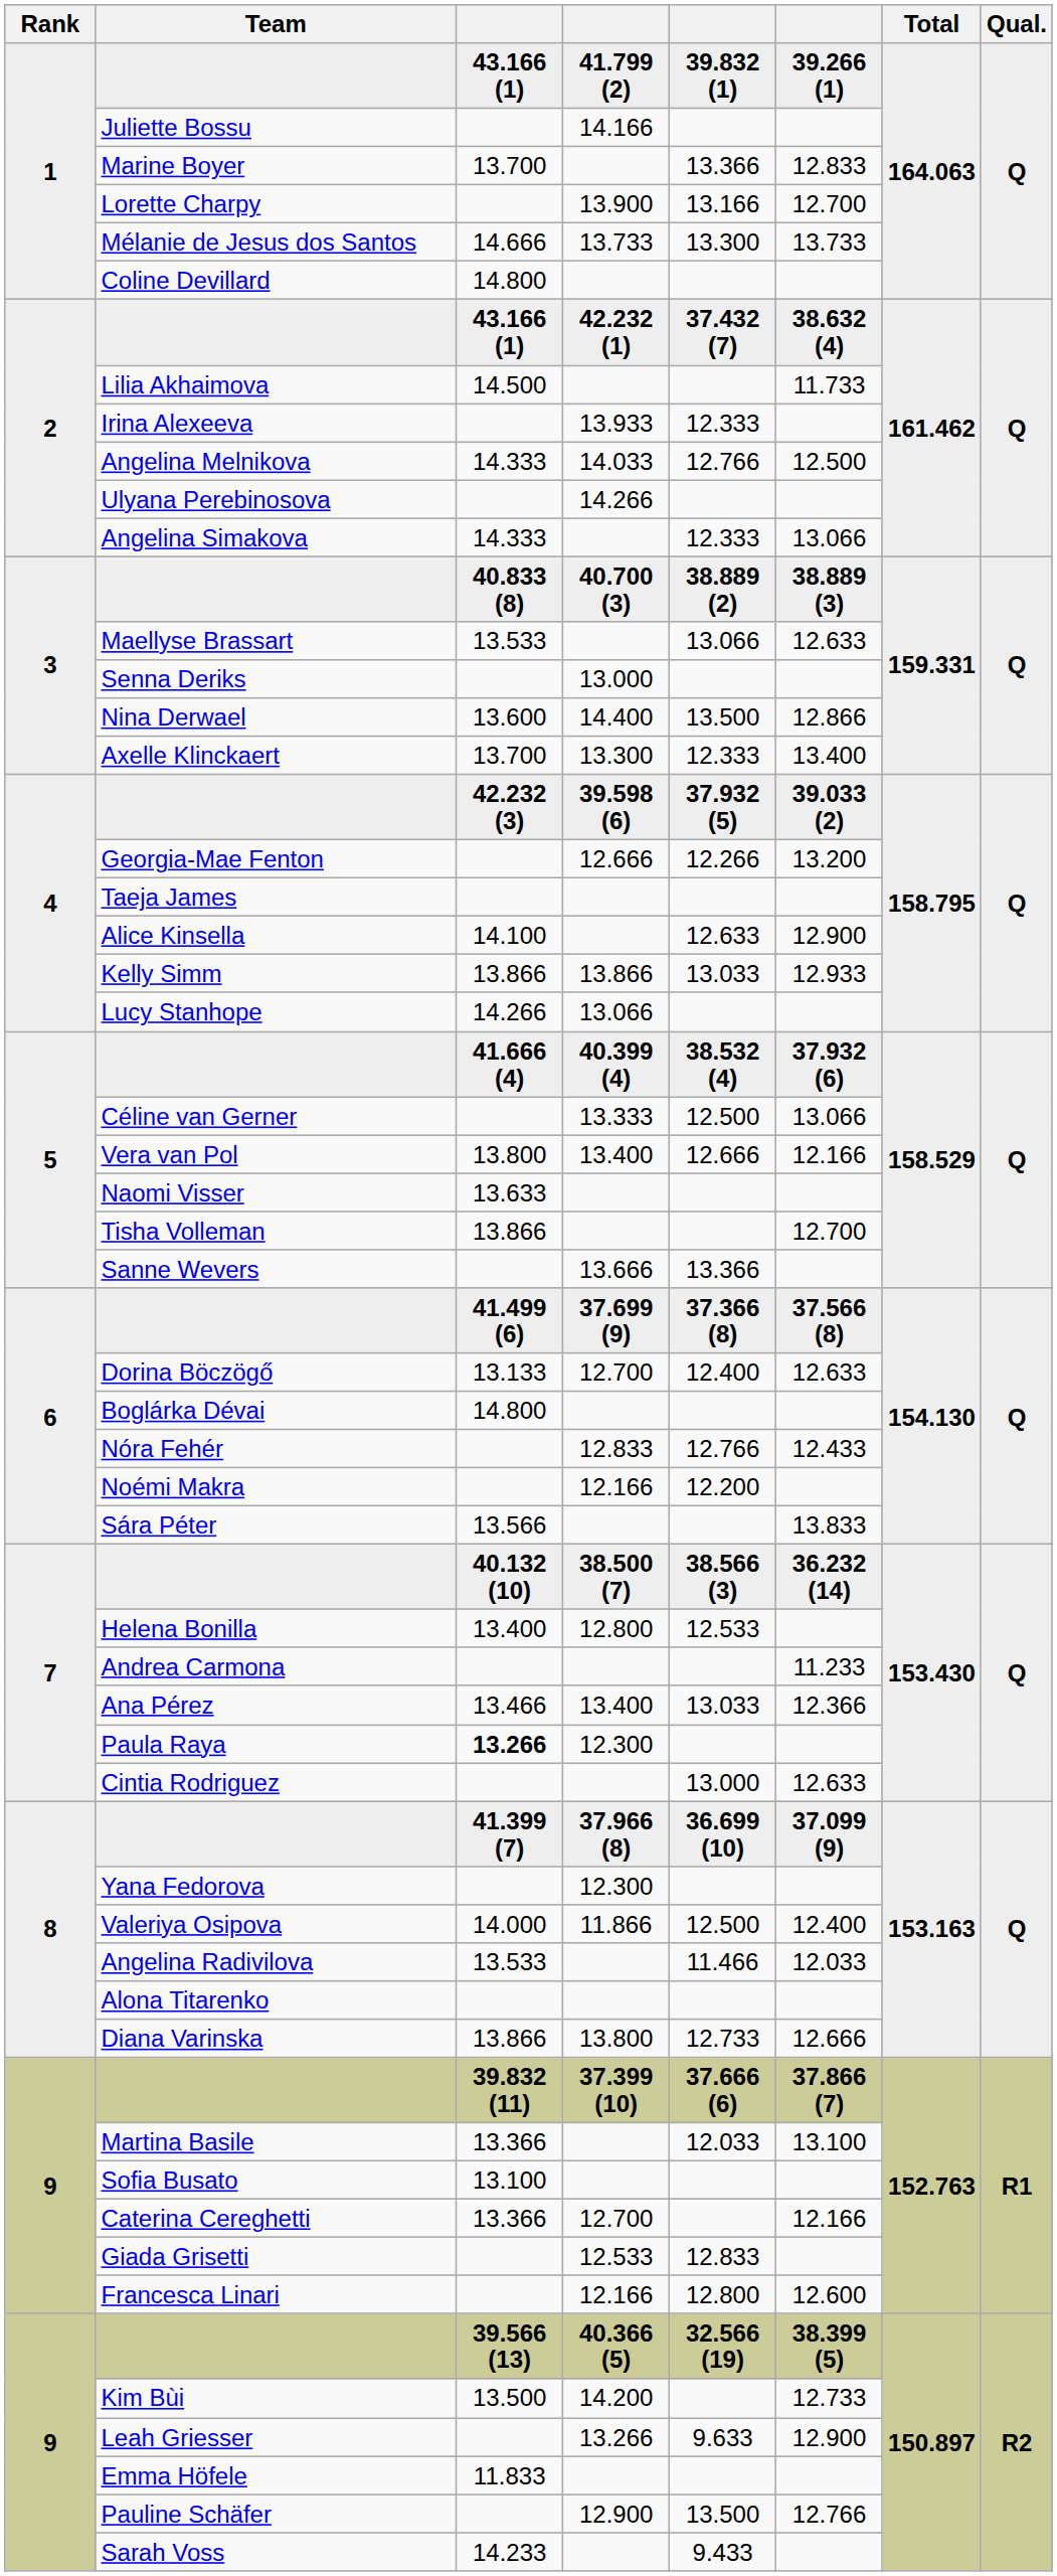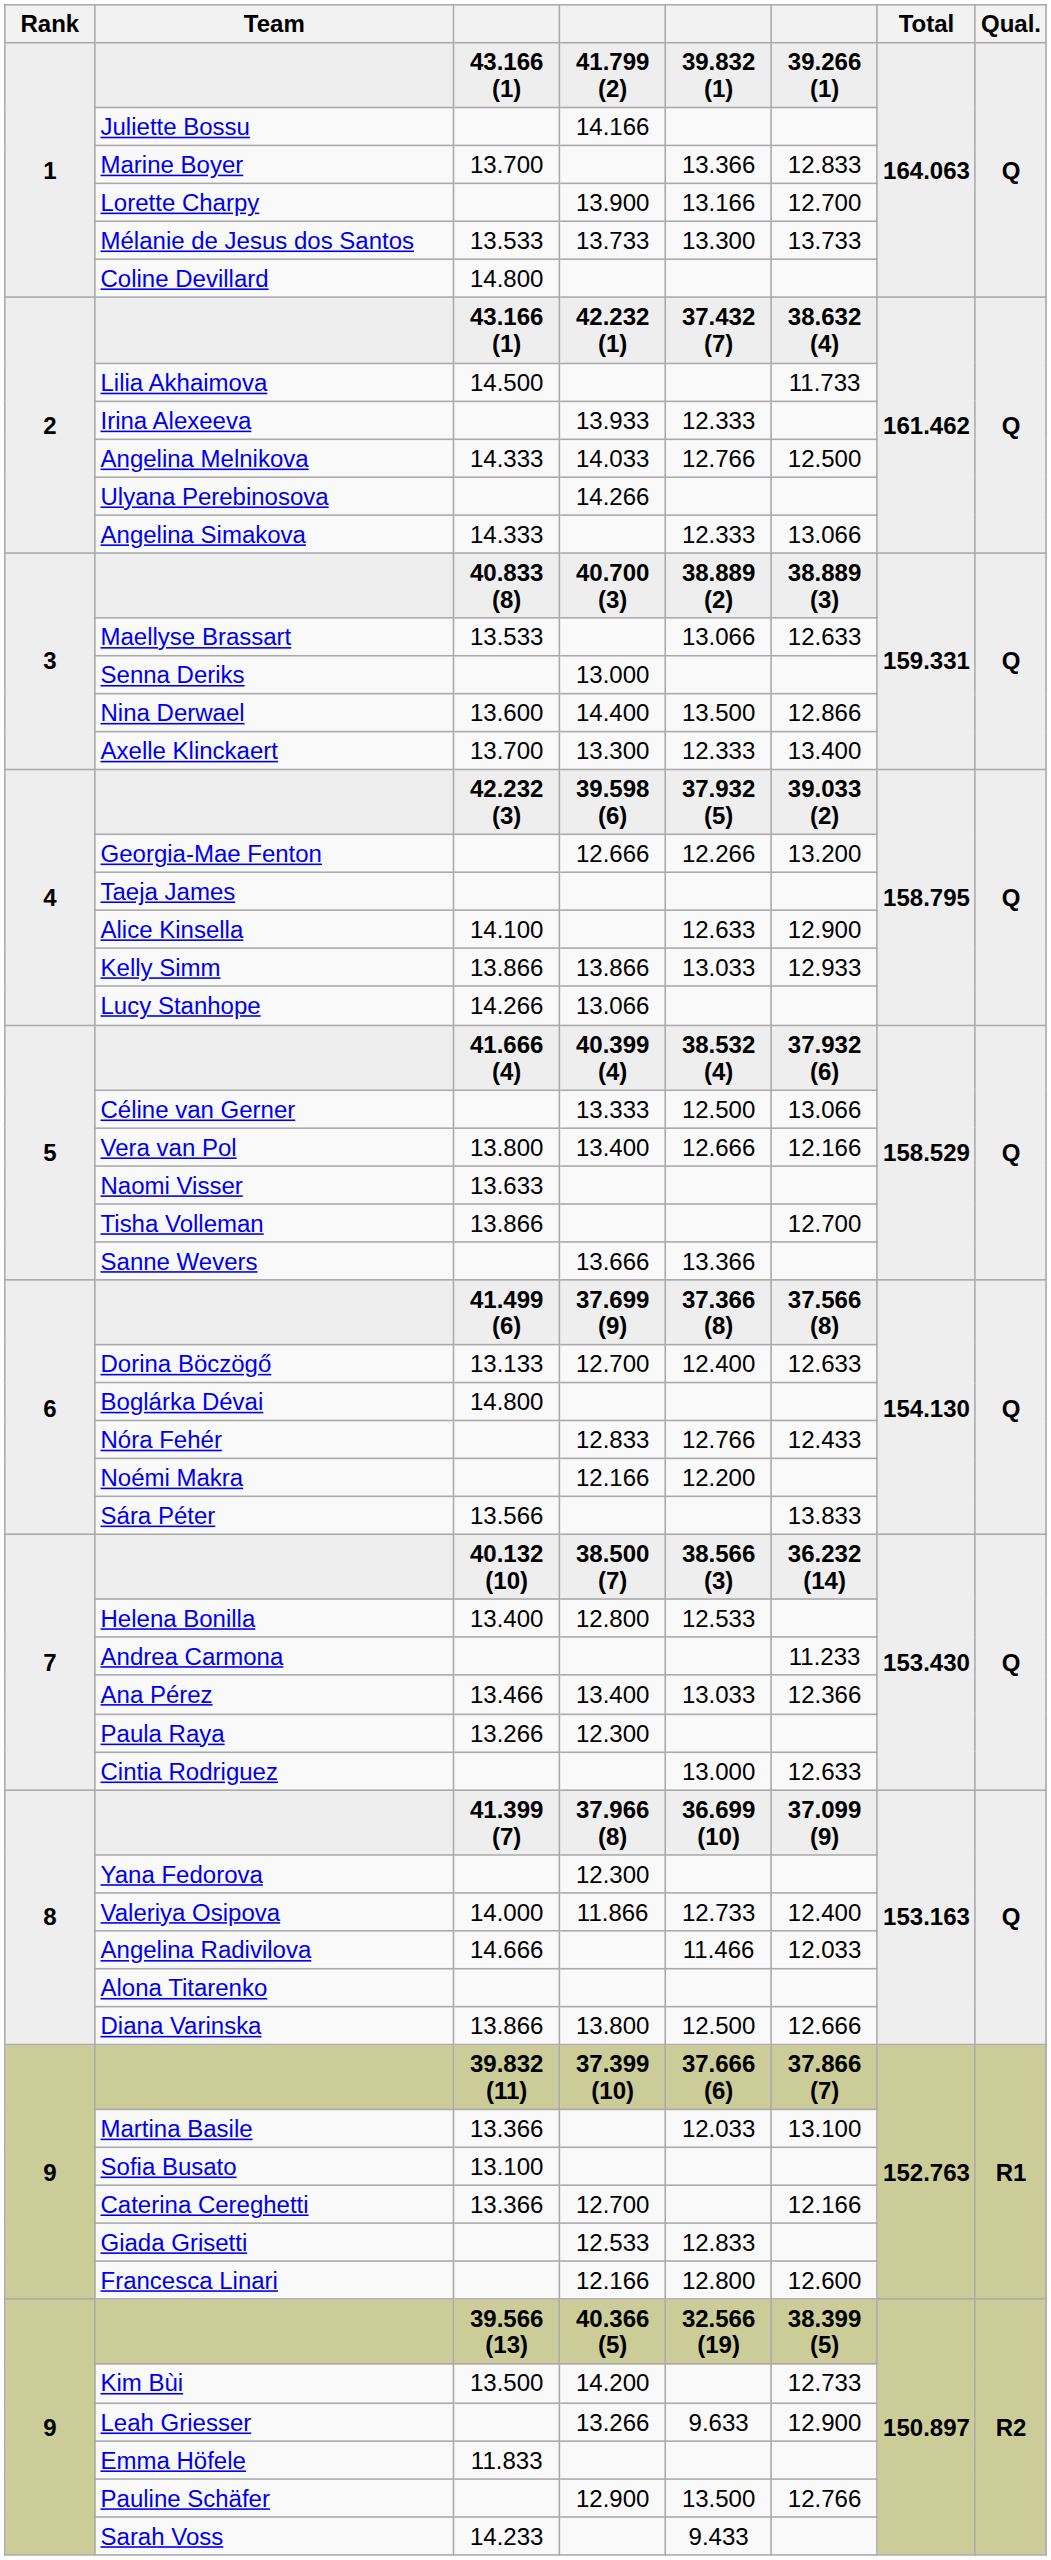 <table class="wikitable sortable" style="text-align:center; font-size:95%">
 <tr>
 <th scope="col" style="width:50px;">Rank</th>
 <th scope="col" style="width:220px;">Team</th>
 <th scope="col" style="width:60px;"></th>
 <th scope="col" style="width:60px;"></th>
 <th scope="col" style="width:60px;"></th>
 <th scope="col" style="width:60px;"></th>
 <th>Total</th>
 <th>Qual.</th>
 </tr>
 <tr style="background:#eee;">
 <td rowspan="6"><strong>1</strong></td>
 <td style="text-align:left;"></td>
 <td><strong>43.166 (1)</strong></td>
 <td><strong>41.799 (2)</strong></td>
 <td><strong>39.832 (1)</strong></td>
 <td><strong>39.266 (1)</strong></td>
 <td rowspan="6"><strong>164.063</strong></td>
 <td rowspan="6"><strong>Q</strong></td>
 </tr>
 <tr>
 <td style="text-align:left;"><a href='#'>Juliette Bossu</a></td>
 <td></td>
 <td>14.166</td>
 <td></td>
 <td></td>
 </tr>
 <tr>
 <td style="text-align:left;"><a href='#'>Marine Boyer</a></td>
 <td>13.700</td>
 <td></td>
 <td>13.366</td>
 <td>12.833</td>
 </tr>
 <tr>
 <td style="text-align:left;"><a href='#'>Lorette Charpy</a></td>
 <td></td>
 <td>13.900</td>
 <td>13.166</td>
 <td>12.700</td>
 </tr>
 <tr>
 <td style="text-align:left;"><a href='#'>Mélanie de Jesus dos Santos</a></td>
-<td>14.666</td>
+<td>13.533</td>
 <td>13.733</td>
 <td>13.300</td>
 <td>13.733</td>
 </tr>
 <tr>
 <td style="text-align:left;"><a href='#'>Coline Devillard</a></td>
 <td>14.800</td>
 <td></td>
 <td></td>
 <td></td>
 </tr>
 <tr style="background:#eee;">
 <td rowspan="6"><strong>2</strong></td>
 <td style="text-align:left;"></td>
 <td><strong>43.166 (1)</strong></td>
 <td><strong>42.232 (1)</strong></td>
 <td><strong>37.432 (7)</strong></td>
 <td><strong>38.632 (4)</strong></td>
 <td rowspan="6"><strong>161.462</strong></td>
 <td rowspan="6"><strong>Q</strong></td>
 </tr>
 <tr>
 <td style="text-align:left;"><a href='#'>Lilia Akhaimova</a></td>
 <td>14.500</td>
 <td></td>
 <td></td>
 <td>11.733</td>
 </tr>
 <tr>
 <td style="text-align:left;"><a href='#'>Irina Alexeeva</a></td>
 <td></td>
 <td>13.933</td>
 <td>12.333</td>
 <td></td>
 </tr>
 <tr>
 <td style="text-align:left;"><a href='#'>Angelina Melnikova</a></td>
 <td>14.333</td>
 <td>14.033</td>
 <td>12.766</td>
 <td>12.500</td>
 </tr>
 <tr>
 <td style="text-align:left;"><a href='#'>Ulyana Perebinosova</a></td>
 <td></td>
 <td>14.266</td>
 <td></td>
 <td></td>
 </tr>
 <tr>
 <td style="text-align:left;"><a href='#'>Angelina Simakova</a></td>
 <td>14.333</td>
 <td></td>
 <td>12.333</td>
 <td>13.066</td>
 </tr>
 <tr style="background:#eee;">
 <td rowspan="5"><strong>3</strong></td>
 <td style="text-align:left;"></td>
 <td><strong>40.833 (8)</strong></td>
 <td><strong>40.700 (3)</strong></td>
 <td><strong>38.889 (2)</strong></td>
 <td><strong>38.889 (3)</strong></td>
 <td rowspan="5"><strong>159.331</strong></td>
 <td rowspan="5"><strong>Q</strong></td>
 </tr>
 <tr>
 <td style="text-align:left;"><a href='#'>Maellyse Brassart</a></td>
 <td>13.533</td>
 <td></td>
 <td>13.066</td>
 <td>12.633</td>
 </tr>
 <tr>
 <td style="text-align:left;"><a href='#'>Senna Deriks</a></td>
 <td></td>
 <td>13.000</td>
 <td></td>
 <td></td>
 </tr>
 <tr>
 <td style="text-align:left;"><a href='#'>Nina Derwael</a></td>
 <td>13.600</td>
 <td>14.400</td>
 <td>13.500</td>
 <td>12.866</td>
 </tr>
 <tr>
 <td style="text-align:left;"><a href='#'>Axelle Klinckaert</a></td>
 <td>13.700</td>
 <td>13.300</td>
 <td>12.333</td>
 <td>13.400</td>
 </tr>
 <tr style="background:#eee;">
 <td rowspan="6"><strong>4</strong></td>
 <td style="text-align:left;"></td>
 <td><strong>42.232 (3)</strong></td>
 <td><strong>39.598 (6)</strong></td>
 <td><strong>37.932 (5)</strong></td>
 <td><strong>39.033 (2)</strong></td>
 <td rowspan="6"><strong>158.795</strong></td>
 <td rowspan="6"><strong>Q</strong></td>
 </tr>
 <tr>
 <td style="text-align:left;"><a href='#'>Georgia-Mae Fenton</a></td>
 <td></td>
 <td>12.666</td>
 <td>12.266</td>
 <td>13.200</td>
 </tr>
 <tr>
 <td style="text-align:left;"><a href='#'>Taeja James</a></td>
 <td></td>
 <td></td>
 <td></td>
 <td></td>
 </tr>
 <tr>
 <td style="text-align:left;"><a href='#'>Alice Kinsella</a></td>
 <td>14.100</td>
 <td></td>
 <td>12.633</td>
 <td>12.900</td>
 </tr>
 <tr>
 <td style="text-align:left;"><a href='#'>Kelly Simm</a></td>
 <td>13.866</td>
 <td>13.866</td>
 <td>13.033</td>
 <td>12.933</td>
 </tr>
 <tr>
 <td style="text-align:left;"><a href='#'>Lucy Stanhope</a></td>
 <td>14.266</td>
 <td>13.066</td>
 <td></td>
 <td></td>
 </tr>
 <tr style="background:#eee;">
 <td rowspan="6"><strong>5</strong></td>
 <td style="text-align:left;"></td>
 <td><strong>41.666 (4)</strong></td>
 <td><strong>40.399 (4)</strong></td>
 <td><strong>38.532 (4)</strong></td>
 <td><strong>37.932 (6)</strong></td>
 <td rowspan="6"><strong>158.529</strong></td>
 <td rowspan="6"><strong>Q</strong></td>
 </tr>
 <tr>
 <td style="text-align:left;"><a href='#'>Céline van Gerner</a></td>
 <td></td>
 <td>13.333</td>
 <td>12.500</td>
 <td>13.066</td>
 </tr>
 <tr>
 <td style="text-align:left;"><a href='#'>Vera van Pol</a></td>
 <td>13.800</td>
 <td>13.400</td>
 <td>12.666</td>
 <td>12.166</td>
 </tr>
 <tr>
 <td style="text-align:left;"><a href='#'>Naomi Visser</a></td>
 <td>13.633</td>
 <td></td>
 <td></td>
 <td></td>
 </tr>
 <tr>
 <td style="text-align:left;"><a href='#'>Tisha Volleman</a></td>
 <td>13.866</td>
 <td></td>
 <td></td>
 <td>12.700</td>
 </tr>
 <tr>
 <td style="text-align:left;"><a href='#'>Sanne Wevers</a></td>
 <td></td>
 <td>13.666</td>
 <td>13.366</td>
 <td></td>
 </tr>
 <tr style="background:#eee;">
 <td rowspan="6"><strong>6</strong></td>
 <td style="text-align:left;"></td>
 <td><strong>41.499 (6)</strong></td>
 <td><strong>37.699 (9)</strong></td>
 <td><strong>37.366 (8)</strong></td>
 <td><strong>37.566 (8)</strong></td>
 <td rowspan="6"><strong>154.130</strong></td>
 <td rowspan="6"><strong>Q</strong></td>
 </tr>
 <tr>
 <td style="text-align:left;"><a href='#'>Dorina Böczögő</a></td>
 <td>13.133</td>
 <td>12.700</td>
 <td>12.400</td>
 <td>12.633</td>
 </tr>
 <tr>
 <td style="text-align:left;"><a href='#'>Boglárka Dévai</a></td>
 <td>14.800</td>
 <td></td>
 <td></td>
 <td></td>
 </tr>
 <tr>
 <td style="text-align:left;"><a href='#'>Nóra Fehér</a></td>
 <td></td>
 <td>12.833</td>
 <td>12.766</td>
 <td>12.433</td>
 </tr>
 <tr>
 <td style="text-align:left;"><a href='#'>Noémi Makra</a></td>
 <td></td>
 <td>12.166</td>
 <td>12.200</td>
 <td></td>
 </tr>
 <tr>
 <td style="text-align:left;"><a href='#'>Sára Péter</a></td>
 <td>13.566</td>
 <td></td>
 <td></td>
 <td>13.833</td>
 </tr>
 <tr style="background:#eee;">
 <td rowspan="6"><strong>7</strong></td>
 <td style="text-align:left;"></td>
 <td><strong>40.132 (10)</strong></td>
 <td><strong>38.500 (7)</strong></td>
 <td><strong>38.566 (3)</strong></td>
 <td><strong>36.232 (14)</strong></td>
 <td rowspan="6"><strong>153.430</strong></td>
 <td rowspan="6"><strong>Q</strong></td>
 </tr>
 <tr>
 <td style="text-align:left;"><a href='#'>Helena Bonilla</a></td>
 <td>13.400</td>
 <td>12.800</td>
 <td>12.533</td>
 <td></td>
 </tr>
 <tr>
 <td style="text-align:left;"><a href='#'>Andrea Carmona</a></td>
 <td></td>
 <td></td>
 <td></td>
 <td>11.233</td>
 </tr>
 <tr>
 <td style="text-align:left;"><a href='#'>Ana Pérez</a></td>
 <td>13.466</td>
 <td>13.400</td>
 <td>13.033</td>
 <td>12.366</td>
 </tr>
 <tr>
 <td style="text-align:left;"><a href='#'>Paula Raya</a></td>
-<td><strong>13.266</strong></td>
+<td>13.266</td>
 <td>12.300</td>
 <td></td>
 <td></td>
 </tr>
 <tr>
 <td style="text-align:left;"><a href='#'>Cintia Rodriguez</a></td>
 <td></td>
 <td></td>
 <td>13.000</td>
 <td>12.633</td>
 </tr>
 <tr style="background:#eee;">
 <td rowspan="6"><strong>8</strong></td>
 <td style="text-align:left;"></td>
 <td><strong>41.399 (7)</strong></td>
 <td><strong>37.966 (8)</strong></td>
 <td><strong>36.699 (10)</strong></td>
 <td><strong>37.099 (9)</strong></td>
 <td rowspan="6"><strong>153.163</strong></td>
 <td rowspan="6"><strong>Q</strong></td>
 </tr>
 <tr>
 <td style="text-align:left;"><a href='#'>Yana Fedorova</a></td>
 <td></td>
 <td>12.300</td>
 <td></td>
 <td></td>
 </tr>
 <tr>
 <td style="text-align:left;"><a href='#'>Valeriya Osipova</a></td>
 <td>14.000</td>
 <td>11.866</td>
-<td>12.500</td>
+<td>12.733</td>
 <td>12.400</td>
 </tr>
 <tr>
 <td style="text-align:left;"><a href='#'>Angelina Radivilova</a></td>
-<td>13.533</td>
+<td>14.666</td>
 <td></td>
 <td>11.466</td>
 <td>12.033</td>
 </tr>
 <tr>
 <td style="text-align:left;"><a href='#'>Alona Titarenko</a></td>
 <td></td>
 <td></td>
 <td></td>
 <td></td>
 </tr>
 <tr>
 <td style="text-align:left;"><a href='#'>Diana Varinska</a></td>
 <td>13.866</td>
 <td>13.800</td>
-<td>12.733</td>
+<td>12.500</td>
 <td>12.666</td>
 </tr>
 <tr style="background:#cccc99;">
 <td rowspan="6"><strong>9</strong></td>
 <td style="text-align:left;"></td>
 <td><strong>39.832 (11)</strong></td>
 <td><strong>37.399 (10)</strong></td>
 <td><strong>37.666 (6)</strong></td>
 <td><strong>37.866 (7)</strong></td>
 <td rowspan="6"><strong>152.763</strong></td>
 <td rowspan="6"><strong>R1</strong></td>
 </tr>
 <tr>
 <td style="text-align:left;"><a href='#'>Martina Basile</a></td>
 <td>13.366</td>
 <td></td>
 <td>12.033</td>
 <td>13.100</td>
 </tr>
 <tr>
 <td style="text-align:left;"><a href='#'>Sofia Busato</a></td>
 <td>13.100</td>
 <td></td>
 <td></td>
 <td></td>
 </tr>
 <tr>
 <td style="text-align:left;"><a href='#'>Caterina Cereghetti</a></td>
 <td>13.366</td>
 <td>12.700</td>
 <td></td>
 <td>12.166</td>
 </tr>
 <tr>
 <td style="text-align:left;"><a href='#'>Giada Grisetti</a></td>
 <td></td>
 <td>12.533</td>
 <td>12.833</td>
 <td></td>
 </tr>
 <tr>
 <td style="text-align:left;"><a href='#'>Francesca Linari</a></td>
 <td></td>
 <td>12.166</td>
 <td>12.800</td>
 <td>12.600</td>
 </tr>
 <tr style="background:#cccc99;">
 <td rowspan="6"><strong>9</strong></td>
 <td style="text-align:left;"></td>
 <td><strong>39.566 (13)</strong></td>
 <td><strong>40.366 (5)</strong></td>
 <td><strong>32.566 (19)</strong></td>
 <td><strong>38.399 (5)</strong></td>
 <td rowspan="6"><strong>150.897</strong></td>
 <td rowspan="6"><strong>R2</strong></td>
 </tr>
 <tr>
 <td style="text-align:left;"><a href='#'>Kim Bùi</a></td>
 <td>13.500</td>
 <td>14.200</td>
 <td></td>
 <td>12.733</td>
 </tr>
 <tr>
 <td style="text-align:left;"><a href='#'>Leah Griesser</a></td>
 <td></td>
 <td>13.266</td>
 <td>9.633</td>
 <td>12.900</td>
 </tr>
 <tr>
 <td style="text-align:left;"><a href='#'>Emma Höfele</a></td>
 <td>11.833</td>
 <td></td>
 <td></td>
 <td></td>
 </tr>
 <tr>
 <td style="text-align:left;"><a href='#'>Pauline Schäfer</a></td>
 <td></td>
 <td>12.900</td>
 <td>13.500</td>
 <td>12.766</td>
 </tr>
 <tr>
 <td style="text-align:left;"><a href='#'>Sarah Voss</a></td>
 <td>14.233</td>
 <td></td>
 <td>9.433</td>
 <td></td>
 </tr>
 </table>
